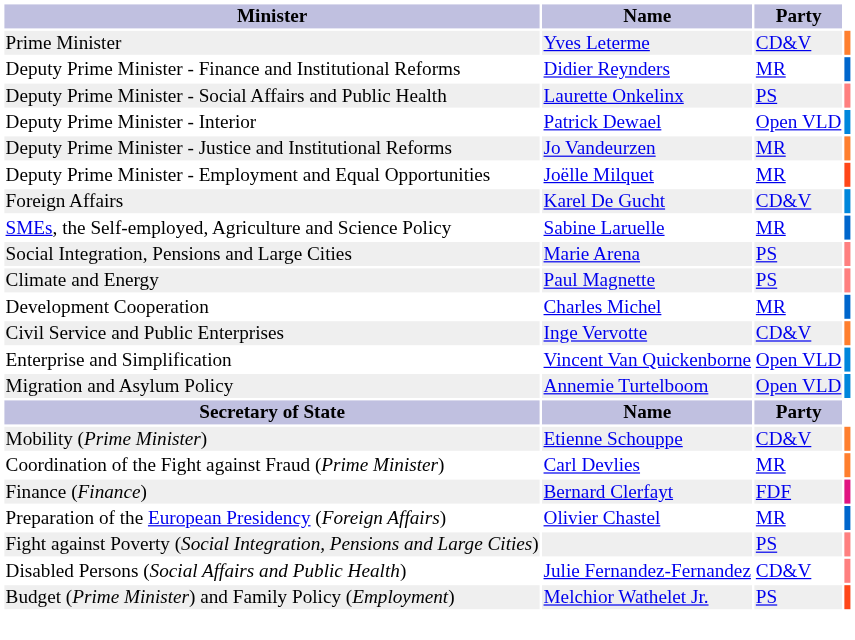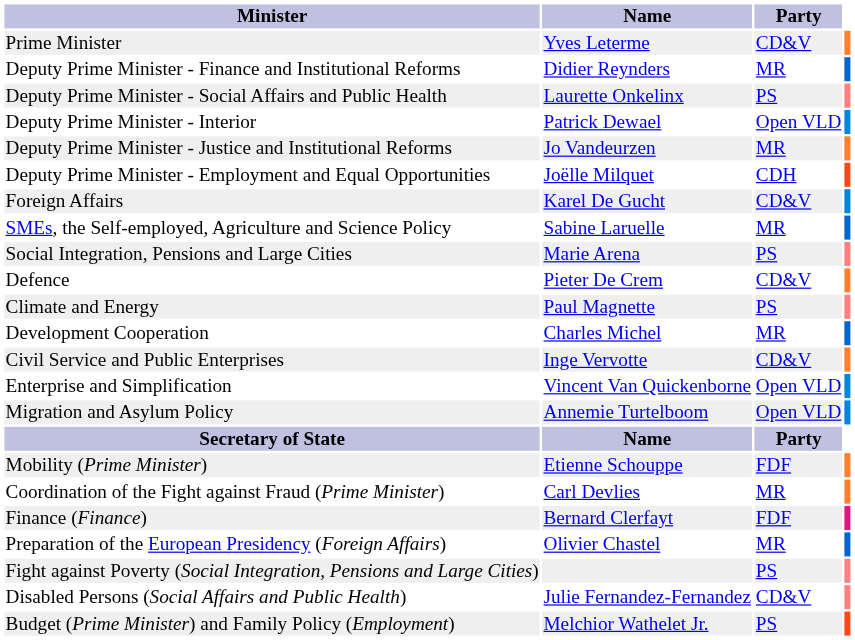 <table class="toccolours" style="margin-bottom: 1em;">
 <tr style="background-color:#C0C0E0">
 <th>Minister</th>
 <th>Name</th>
 <th>Party</th>
 </tr>
 <tr style="background-color:#efefef">
 <td>Prime Minister</td>
 <td><a href='#'>Yves Leterme</a></td>
 <td><a href='#'>CD&V</a></td>
 <td style="width: 3px; background-color: #FF7F2E;"></td>
 </tr>
 <tr>
 <td>Deputy Prime Minister - Finance and Institutional Reforms</td>
 <td><a href='#'>Didier Reynders</a></td>
 <td><a href='#'>MR</a></td>
 <td style="width: 3px; background-color: #0066CC;"></td>
 </tr>
 <tr style="background-color:#efefef">
 <td>Deputy Prime Minister - Social Affairs and Public Health</td>
 <td><a href='#'>Laurette Onkelinx</a></td>
 <td><a href='#'>PS</a></td>
 <td style="width: 3px; background-color: #FF8080;"></td>
 </tr>
 <tr>
 <td>Deputy Prime Minister - Interior</td>
 <td><a href='#'>Patrick Dewael</a></td>
 <td><a href='#'>Open VLD</a></td>
 <td style="width: 3px; background-color: #0087DC;"></td>
 </tr>
 <tr style="background-color:#efefef">
 <td>Deputy Prime Minister - Justice and Institutional Reforms</td>
 <td><a href='#'>Jo Vandeurzen</a></td>
 <td><a href='#'>MR</a></td>
 <td style="width: 3px; background-color: #FF7F2E;"></td>
 </tr>
 <tr>
 <td>Deputy Prime Minister - Employment and Equal Opportunities</td>
 <td><a href='#'>Joëlle Milquet</a></td>
-<td><a href='#'>MR</a></td>
+<td><a href='#'>CDH</a></td>
 <td style="width: 3px; background-color: #FF4719;"></td>
 </tr>
 <tr style="background-color:#efefef">
 <td>Foreign Affairs</td>
 <td><a href='#'>Karel De Gucht</a></td>
 <td><a href='#'>CD&V</a></td>
 <td style="width: 3px; background-color: #0087DC;"></td>
 </tr>
 <tr>
 <td><a href='#'>SMEs</a>, the Self-employed, Agriculture and Science Policy</td>
 <td><a href='#'>Sabine Laruelle</a></td>
 <td><a href='#'>MR</a></td>
 <td style="width: 3px; background-color: #0066CC;"></td>
 </tr>
 <tr style="background-color:#efefef">
 <td>Social Integration, Pensions and Large Cities</td>
 <td><a href='#'>Marie Arena</a></td>
 <td><a href='#'>PS</a></td>
 <td style="width: 3px; background-color: #FF8080;"></td>
+</tr>
+<tr>
+<td>Defence</td>
+<td><a href='#'>Pieter De Crem</a></td>
+<td><a href='#'>CD&V</a></td>
+<td style="width: 3px; background-color: #FF7F2E;"></td>
 </tr>
 <tr style="background-color:#efefef">
 <td>Climate and Energy</td>
 <td><a href='#'>Paul Magnette</a></td>
 <td><a href='#'>PS</a></td>
 <td style="width: 3px; background-color: #FF8080;"></td>
 </tr>
 <tr>
 <td>Development Cooperation</td>
 <td><a href='#'>Charles Michel</a></td>
 <td><a href='#'>MR</a></td>
 <td style="width: 3px; background-color: #0066CC;"></td>
 </tr>
 <tr style="background-color:#efefef">
 <td>Civil Service and Public Enterprises</td>
 <td><a href='#'>Inge Vervotte</a></td>
 <td><a href='#'>CD&V</a></td>
 <td style="width: 3px; background-color: #FF7F2E;"></td>
 </tr>
 <tr>
 <td>Enterprise and Simplification</td>
 <td><a href='#'>Vincent Van Quickenborne</a></td>
 <td><a href='#'>Open VLD</a></td>
 <td style="width: 3px; background-color: #0087DC;"></td>
 </tr>
 <tr style="background-color:#efefef">
 <td>Migration and Asylum Policy</td>
 <td><a href='#'>Annemie Turtelboom</a></td>
 <td><a href='#'>Open VLD</a></td>
 <td style="width: 3px; background-color: #0087DC;"></td>
 </tr>
 <tr style="background-color:#C0C0E0">
 <th>Secretary of State</th>
 <th>Name</th>
 <th>Party</th>
 </tr>
 <tr style="background-color:#efefef">
 <td>Mobility (<em>Prime Minister</em>)</td>
 <td><a href='#'>Etienne Schouppe</a></td>
-<td><a href='#'>CD&V</a></td>
+<td><a href='#'>FDF</a></td>
 <td style="width: 3px; background-color: #FF7F2E;"></td>
 </tr>
 <tr>
 <td>Coordination of the Fight against Fraud (<em>Prime Minister</em>)</td>
 <td><a href='#'>Carl Devlies</a></td>
 <td><a href='#'>MR</a></td>
 <td style="width: 3px; background-color: #FF7F2E;"></td>
 </tr>
 <tr style="background-color:#efefef">
 <td>Finance (<em>Finance</em>)</td>
 <td><a href='#'>Bernard Clerfayt</a></td>
 <td><a href='#'>FDF</a></td>
 <td style="width: 3px; background-color:#E11482;"></td>
 </tr>
 <tr>
 <td>Preparation of the <a href='#'>European Presidency</a> (<em>Foreign Affairs</em>)</td>
 <td><a href='#'>Olivier Chastel</a></td>
 <td><a href='#'>MR</a></td>
 <td style="width: 3px; background-color: #0066CC;"></td>
 </tr>
 <tr style="background-color:#efefef">
 <td>Fight against Poverty (<em>Social Integration, Pensions and Large Cities</em>)</td>
 <td></td>
 <td><a href='#'>PS</a></td>
 <td style="width: 3px; background-color: #FF8080;"></td>
 </tr>
 <tr>
 <td>Disabled Persons (<em>Social Affairs and Public Health</em>)</td>
 <td><a href='#'>Julie Fernandez-Fernandez</a></td>
 <td><a href='#'>CD&V</a></td>
 <td style="width: 3px; background-color: #FF8080;"></td>
 </tr>
 <tr style="background-color:#efefef">
 <td>Budget (<em>Prime Minister</em>) and Family Policy (<em>Employment</em>)</td>
 <td><a href='#'>Melchior Wathelet Jr.</a></td>
 <td><a href='#'>PS</a></td>
 <td style="width: 3px; background-color: #FF4719;"></td>
 </tr>
 </table>
